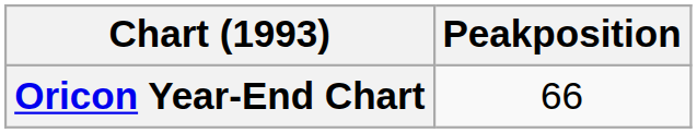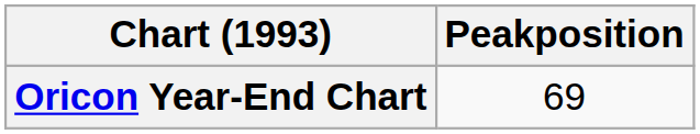 <table class="wikitable plainrowheaders" style="text-align:center;">
 <tr>
 <th>Chart (1993)</th>
 <th>Peakposition</th>
 </tr>
 <tr>
 <th scope="row"><a href='#'>Oricon</a> Year-End Chart</th>
-<td>66</td>
+<td>69</td>
 </tr>
 </table>
